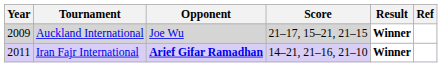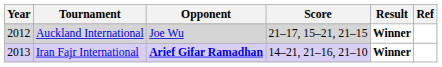 <table class="sortable wikitable" style="font-size: 90%;">
 <tr>
 <th>Year</th>
 <th>Tournament</th>
 <th>Opponent</th>
 <th>Score</th>
 <th>Result</th>
 <th>Ref</th>
 </tr>
 <tr style="background:#D5D5D5">
-<td align="center">2009</td>
+<td align="center">2012</td>
 <td align="left"><a href='#'>Auckland International</a></td>
 <td align="left"> <a href='#'>Joe Wu</a></td>
 <td align="left">21–17, 15–21, 21–15</td>
 <td style="text-align:left; background:white"> <strong>Winner</strong></td>
 <td style="text-align:center; background:white"></td>
 </tr>
 <tr style="background:#D8CEF6">
-<td align="center">2011</td>
+<td align="center">2013</td>
 <td align="left"><a href='#'>Iran Fajr International</a></td>
 <td align="left"><strong> <a href='#'>Arief Gifar Ramadhan</a></strong></td>
 <td align="left">14–21, 21–16, 21–10</td>
 <td style="text-align:left; background:white"> <strong>Winner</strong></td>
 <td style="text-align:center; background:white"></td>
 </tr>
 </table>
